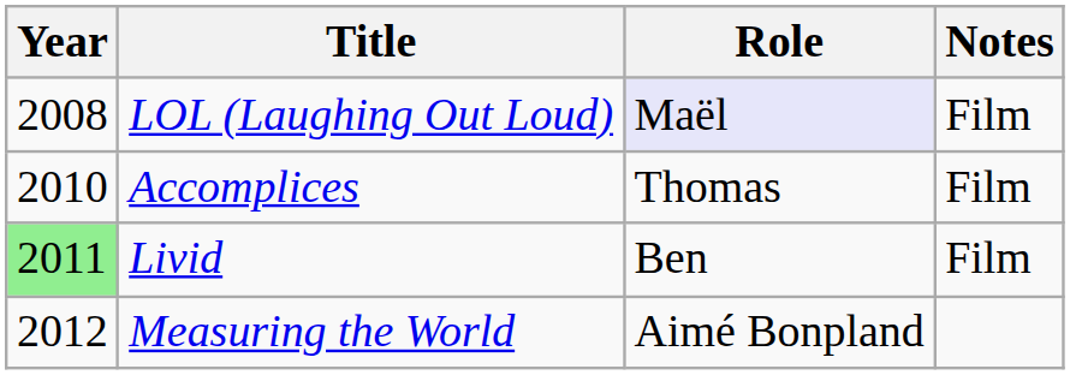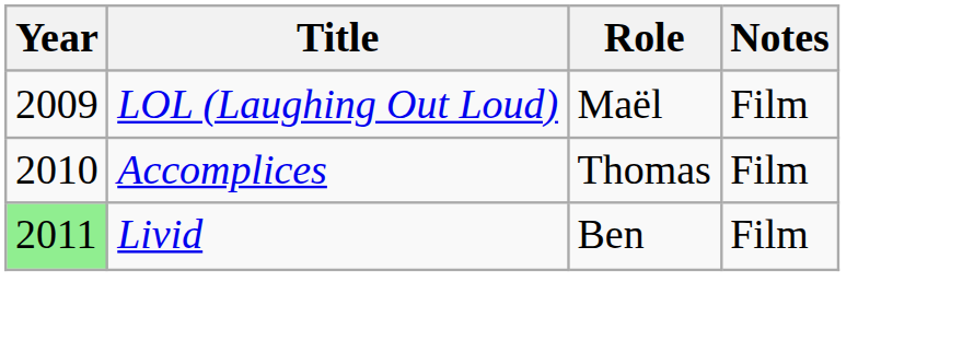 <table class="wikitable sortable">
 <tr>
 <th>Year</th>
 <th>Title</th>
 <th>Role</th>
 <th class="unsortable">Notes</th>
 </tr>
 <tr>
-<td>2008</td>
+<td>2009</td>
 <td><em><a href='#'>LOL (Laughing Out Loud)</a></em></td>
-<td style="background: lavender;">Maël</td>
+<td>Maël</td>
 <td>Film</td>
 </tr>
 <tr>
 <td>2010</td>
 <td><em><a href='#'>Accomplices</a></em></td>
 <td>Thomas</td>
 <td>Film</td>
 </tr>
 <tr>
 <td style="background: lightgreen;">2011</td>
 <td><em><a href='#'>Livid</a></em></td>
 <td>Ben</td>
 <td>Film</td>
 </tr>
-<tr>
-<td>2012</td>
-<td><em><a href='#'>Measuring the World</a></em></td>
-<td>Aimé Bonpland</td>
-<td></td>
-</tr>
 </table>
